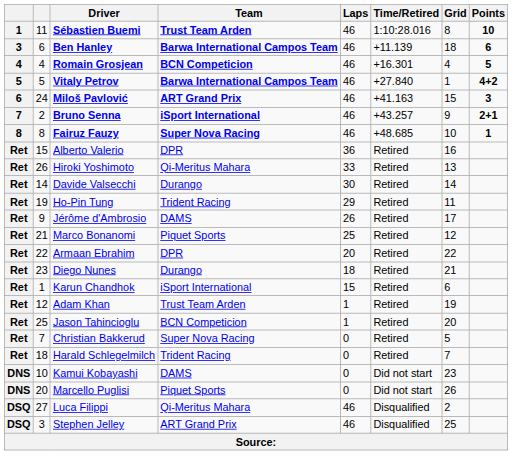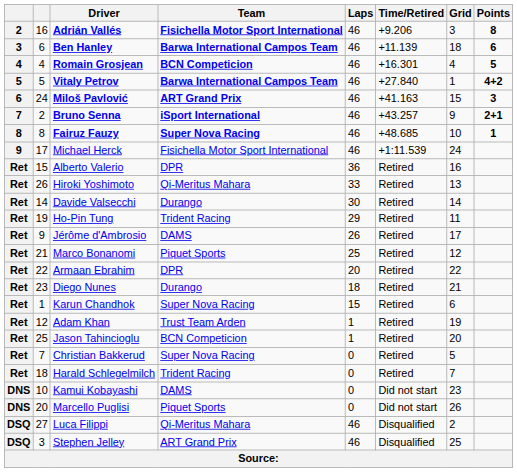 <table class="wikitable" style="font-size: 85%">
 <tr>
 <th></th>
 <th></th>
 <th>Driver</th>
 <th>Team</th>
 <th>Laps</th>
 <th>Time/Retired</th>
 <th>Grid</th>
 <th>Points</th>
 </tr>
 <tr>
-<th>1</th>
-<td align="center">11</td>
-<td> <strong><a href='#'>Sébastien Buemi</a></strong></td>
-<td><strong><a href='#'>Trust Team Arden</a></strong></td>
+<th>2</th>
+<td align="center">16</td>
+<td> <strong><a href='#'>Adrián Vallés</a></strong></td>
+<td><strong><a href='#'>Fisichella Motor Sport International</a></strong></td>
 <td>46</td>
-<td>1:10:28.016</td>
-<td>8</td>
-<td align="center"><strong>10</strong></td>
+<td>+9.206</td>
+<td>3</td>
+<td align="center"><strong>8</strong></td>
 </tr>
 <tr>
 <th>3</th>
 <td align="center">6</td>
 <td> <strong><a href='#'>Ben Hanley</a></strong></td>
 <td><strong><a href='#'>Barwa International Campos Team</a></strong></td>
 <td>46</td>
 <td>+11.139</td>
 <td>18</td>
 <td align="center"><strong>6</strong></td>
 </tr>
 <tr>
 <th>4</th>
 <td align="center">4</td>
 <td> <strong><a href='#'>Romain Grosjean</a></strong></td>
 <td><strong><a href='#'>BCN Competicion</a></strong></td>
 <td>46</td>
 <td>+16.301</td>
 <td>4</td>
 <td align="center"><strong>5</strong></td>
 </tr>
 <tr>
 <th>5</th>
 <td align="center">5</td>
 <td> <strong><a href='#'>Vitaly Petrov</a></strong></td>
 <td><strong><a href='#'>Barwa International Campos Team</a></strong></td>
 <td>46</td>
 <td>+27.840</td>
 <td>1</td>
 <td align="center"><strong>4+2</strong></td>
 </tr>
 <tr>
 <th>6</th>
 <td align="center">24</td>
 <td> <strong><a href='#'>Miloš Pavlović</a></strong></td>
 <td><strong><a href='#'>ART Grand Prix</a></strong></td>
 <td>46</td>
 <td>+41.163</td>
 <td>15</td>
 <td align="center"><strong>3</strong></td>
 </tr>
 <tr>
 <th>7</th>
 <td align="center">2</td>
 <td> <strong><a href='#'>Bruno Senna</a></strong></td>
 <td><strong><a href='#'>iSport International</a></strong></td>
 <td>46</td>
 <td>+43.257</td>
 <td>9</td>
 <td align="center"><strong>2+1</strong></td>
 </tr>
 <tr>
 <th>8</th>
 <td align="center">8</td>
 <td> <strong><a href='#'>Fairuz Fauzy</a></strong></td>
 <td><strong><a href='#'>Super Nova Racing</a></strong></td>
 <td>46</td>
 <td>+48.685</td>
 <td>10</td>
 <td align="center"><strong>1</strong></td>
+</tr>
+<tr>
+<th>9</th>
+<td align="center">17</td>
+<td> <a href='#'>Michael Herck</a></td>
+<td><a href='#'>Fisichella Motor Sport International</a></td>
+<td>46</td>
+<td>+1:11.539</td>
+<td>24</td>
+<td></td>
 </tr>
 <tr>
 <th>Ret</th>
 <td align="center">15</td>
 <td> <a href='#'>Alberto Valerio</a></td>
 <td><a href='#'>DPR</a></td>
 <td>36</td>
 <td>Retired</td>
 <td>16</td>
 <td></td>
 </tr>
 <tr>
 <th>Ret</th>
 <td align="center">26</td>
 <td> <a href='#'>Hiroki Yoshimoto</a></td>
 <td><a href='#'>Qi-Meritus Mahara</a></td>
 <td>33</td>
 <td>Retired</td>
 <td>13</td>
 <td></td>
 </tr>
 <tr>
 <th>Ret</th>
 <td align="center">14</td>
 <td> <a href='#'>Davide Valsecchi</a></td>
 <td><a href='#'>Durango</a></td>
 <td>30</td>
 <td>Retired</td>
 <td>14</td>
 <td></td>
 </tr>
 <tr>
 <th>Ret</th>
 <td align="center">19</td>
 <td> <a href='#'>Ho-Pin Tung</a></td>
 <td><a href='#'>Trident Racing</a></td>
 <td>29</td>
 <td>Retired</td>
 <td>11</td>
 <td></td>
 </tr>
 <tr>
 <th>Ret</th>
 <td align="center">9</td>
 <td> <a href='#'>Jérôme d'Ambrosio</a></td>
 <td><a href='#'>DAMS</a></td>
 <td>26</td>
 <td>Retired</td>
 <td>17</td>
 <td></td>
 </tr>
 <tr>
 <th>Ret</th>
 <td align="center">21</td>
 <td> <a href='#'>Marco Bonanomi</a></td>
 <td><a href='#'>Piquet Sports</a></td>
 <td>25</td>
 <td>Retired</td>
 <td>12</td>
 <td></td>
 </tr>
 <tr>
 <th>Ret</th>
 <td align="center">22</td>
 <td> <a href='#'>Armaan Ebrahim</a></td>
 <td><a href='#'>DPR</a></td>
 <td>20</td>
 <td>Retired</td>
 <td>22</td>
 <td></td>
 </tr>
 <tr>
 <th>Ret</th>
 <td align="center">23</td>
 <td> <a href='#'>Diego Nunes</a></td>
 <td><a href='#'>Durango</a></td>
 <td>18</td>
 <td>Retired</td>
 <td>21</td>
 <td></td>
 </tr>
 <tr>
 <th>Ret</th>
 <td align="center">1</td>
 <td> <a href='#'>Karun Chandhok</a></td>
-<td><a href='#'>iSport International</a></td>
+<td><a href='#'>Super Nova Racing</a></td>
 <td>15</td>
 <td>Retired</td>
 <td>6</td>
 <td></td>
 </tr>
 <tr>
 <th>Ret</th>
 <td align="center">12</td>
 <td> <a href='#'>Adam Khan</a></td>
 <td><a href='#'>Trust Team Arden</a></td>
 <td>1</td>
 <td>Retired</td>
 <td>19</td>
 <td></td>
 </tr>
 <tr>
 <th>Ret</th>
 <td align="center">25</td>
 <td> <a href='#'>Jason Tahincioglu</a></td>
 <td><a href='#'>BCN Competicion</a></td>
 <td>1</td>
 <td>Retired</td>
 <td>20</td>
 <td></td>
 </tr>
 <tr>
 <th>Ret</th>
 <td align="center">7</td>
 <td> <a href='#'>Christian Bakkerud</a></td>
 <td><a href='#'>Super Nova Racing</a></td>
 <td>0</td>
 <td>Retired</td>
 <td>5</td>
 <td></td>
 </tr>
 <tr>
 <th>Ret</th>
 <td align="center">18</td>
 <td> <a href='#'>Harald Schlegelmilch</a></td>
 <td><a href='#'>Trident Racing</a></td>
 <td>0</td>
 <td>Retired</td>
 <td>7</td>
 <td></td>
 </tr>
 <tr>
 <th>DNS</th>
 <td align="center">10</td>
 <td> <a href='#'>Kamui Kobayashi</a></td>
 <td><a href='#'>DAMS</a></td>
 <td>0</td>
 <td>Did not start</td>
 <td>23</td>
 <td></td>
 </tr>
 <tr>
 <th>DNS</th>
 <td align="center">20</td>
 <td> <a href='#'>Marcello Puglisi</a></td>
 <td><a href='#'>Piquet Sports</a></td>
 <td>0</td>
 <td>Did not start</td>
 <td>26</td>
 <td></td>
 </tr>
 <tr>
 <th>DSQ</th>
 <td align="center">27</td>
 <td> <a href='#'>Luca Filippi</a></td>
 <td><a href='#'>Qi-Meritus Mahara</a></td>
 <td>46</td>
 <td>Disqualified</td>
 <td>2</td>
 <td></td>
 </tr>
 <tr>
 <th>DSQ</th>
 <td align="center">3</td>
 <td> <a href='#'>Stephen Jelley</a></td>
 <td><a href='#'>ART Grand Prix</a></td>
 <td>46</td>
 <td>Disqualified</td>
 <td>25</td>
 <td></td>
 </tr>
 <tr>
 <th colspan="8">Source:</th>
 </tr>
 </table>
